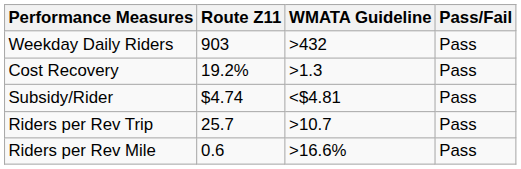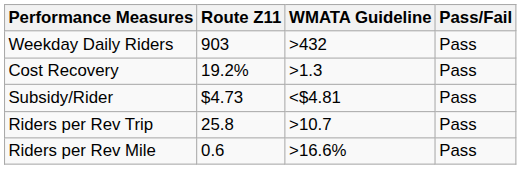 <table class="wikitable">
 <tr>
 <th>Performance Measures</th>
 <th>Route Z11</th>
 <th>WMATA Guideline</th>
 <th>Pass/Fail</th>
 </tr>
 <tr>
 <td>Weekday Daily Riders</td>
 <td>903</td>
 <td>>432</td>
 <td>Pass</td>
 </tr>
 <tr>
 <td>Cost Recovery</td>
 <td>19.2%</td>
 <td>>1.3</td>
 <td>Pass</td>
 </tr>
 <tr>
 <td>Subsidy/Rider</td>
-<td>$4.74</td>
+<td>$4.73</td>
 <td><$4.81</td>
 <td>Pass</td>
 </tr>
 <tr>
 <td>Riders per Rev Trip</td>
-<td>25.7</td>
+<td>25.8</td>
 <td>>10.7</td>
 <td>Pass</td>
 </tr>
 <tr>
 <td>Riders per Rev Mile</td>
 <td>0.6</td>
 <td>>16.6%</td>
 <td>Pass</td>
 </tr>
 </table>
